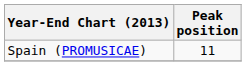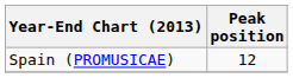 <table class="wikitable sortable">
 <tr>
 <th scope="col">Year-End Chart (2013)</th>
 <th scope="col">Peak<br>position</th>
 </tr>
 <tr>
 <td>Spain (<a href='#'>PROMUSICAE</a>)</td>
-<td style="text-align:center;">11</td>
+<td style="text-align:center;">12</td>
 </tr>
 <tr>
 </tr>
 </table>
